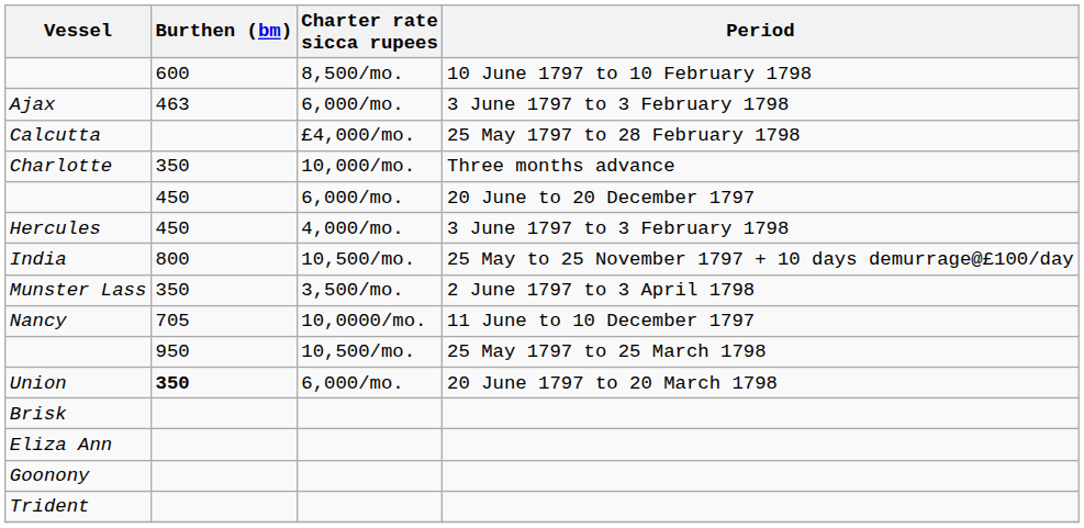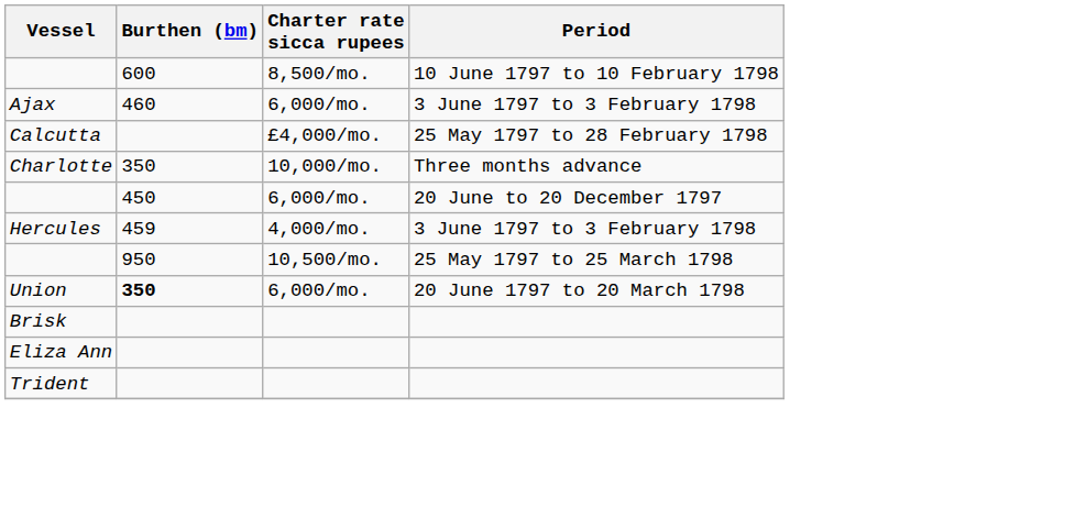 <table class="sortable wikitable">
 <tr>
 <th>Vessel</th>
 <th>Burthen (<a href='#'>bm</a>)</th>
 <th>Charter rate<br>sicca rupees</th>
 <th>Period</th>
 </tr>
 <tr>
 <td></td>
 <td>600</td>
 <td>8,500/mo.</td>
 <td>10 June 1797 to 10 February 1798</td>
 </tr>
 <tr>
 <td><em>Ajax</em></td>
-<td>463</td>
+<td>460</td>
 <td>6,000/mo.</td>
 <td>3 June 1797 to 3 February 1798</td>
 </tr>
 <tr>
 <td><em>Calcutta</em></td>
 <td></td>
 <td>£4,000/mo.</td>
 <td>25 May 1797 to 28 February 1798</td>
 </tr>
 <tr>
 <td><em>Charlotte</em></td>
 <td>350</td>
 <td>10,000/mo.</td>
 <td>Three months advance</td>
 </tr>
 <tr>
 <td></td>
 <td>450</td>
 <td>6,000/mo.</td>
 <td>20 June to 20 December 1797</td>
 </tr>
 <tr>
 <td><em>Hercules</em></td>
-<td>450</td>
+<td>459</td>
 <td>4,000/mo.</td>
 <td>3 June 1797 to 3 February 1798</td>
-</tr>
-<tr>
-<td><em>India</em></td>
-<td>800</td>
-<td>10,500/mo.</td>
-<td>25 May to 25 November 1797 + 10 days demurrage@£100/day</td>
-</tr>
-<tr>
-<td><em>Munster Lass</em></td>
-<td>350</td>
-<td>3,500/mo.</td>
-<td>2 June 1797 to 3 April 1798</td>
-</tr>
-<tr>
-<td><em>Nancy</em></td>
-<td>705</td>
-<td>10,0000/mo.</td>
-<td>11 June to 10 December 1797</td>
 </tr>
 <tr>
 <td></td>
 <td>950</td>
 <td>10,500/mo.</td>
 <td>25 May 1797 to 25 March 1798</td>
 </tr>
 <tr>
 <td><em>Union</em></td>
 <td><strong>350</strong></td>
 <td>6,000/mo.</td>
 <td>20 June 1797 to 20 March 1798</td>
 </tr>
 <tr>
 <td><em>Brisk</em></td>
 <td></td>
 <td></td>
 <td></td>
 </tr>
 <tr>
 <td><em>Eliza Ann</em></td>
 <td></td>
 <td></td>
 <td></td>
 </tr>
 <tr>
-<td><em>Goonony</em></td>
-<td></td>
-<td></td>
-<td></td>
-</tr>
-<tr>
 <td><em>Trident</em></td>
 <td></td>
 <td></td>
 <td></td>
 </tr>
 <tr>
 </tr>
 </table>
